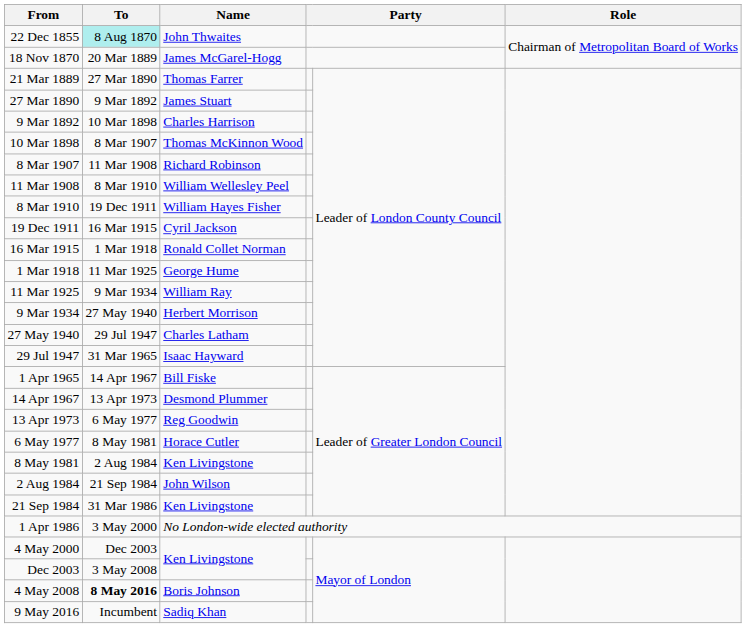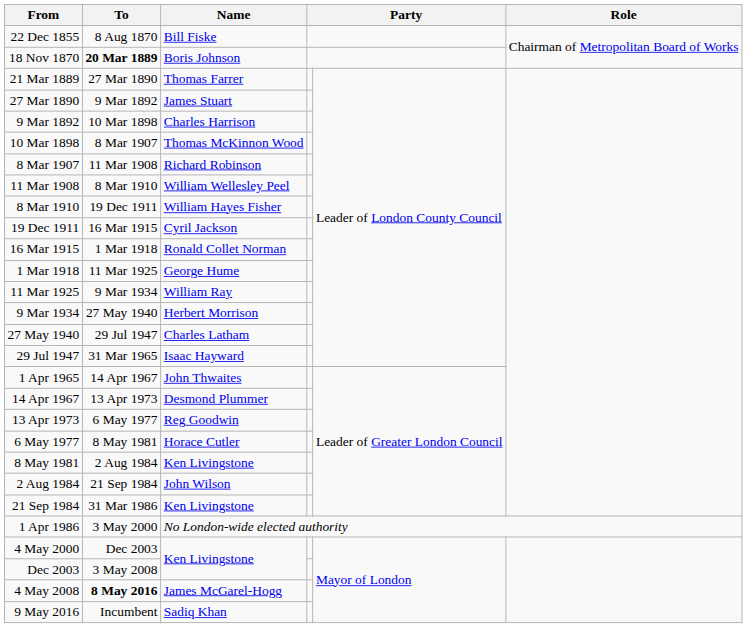 <table class=wikitable>
 <tr>
 <th>From</th>
 <th>To</th>
 <th>Name</th>
 <th colspan=2>Party</th>
 <th>Role</th>
 </tr>
 <tr>
 <td align=right>22 Dec 1855</td>
-<td align=right style="background: paleturquoise;">8 Aug 1870</td>
-<td><a href='#'>John Thwaites</a></td>
+<td align=right>8 Aug 1870</td>
+<td><a href='#'>Bill Fiske</a></td>
 <td colspan=2></td>
 <td rowspan=2>Chairman of <a href='#'>Metropolitan Board of Works</a></td>
 </tr>
 <tr>
 <td align=right>18 Nov 1870</td>
-<td align=right>20 Mar 1889</td>
-<td><a href='#'>James McGarel-Hogg</a></td>
+<td align=right><strong>20 Mar 1889</strong></td>
+<td><a href='#'>Boris Johnson</a></td>
 <td colspan=2></td>
 </tr>
 <tr>
 <td align=right>21 Mar 1889</td>
 <td align=right>27 Mar 1890</td>
 <td><a href='#'>Thomas Farrer</a></td>
 <td></td>
 <td rowspan=14>Leader of <a href='#'>London County Council</a></td>
 </tr>
 <tr>
 <td align=right>27 Mar 1890</td>
 <td align=right>9 Mar 1892</td>
 <td><a href='#'>James Stuart</a></td>
 <td></td>
 </tr>
 <tr>
 <td align=right>9 Mar 1892</td>
 <td align=right>10 Mar 1898</td>
 <td><a href='#'>Charles Harrison</a></td>
 <td></td>
 </tr>
 <tr>
 <td align=right>10 Mar 1898</td>
 <td align=right>8 Mar 1907</td>
 <td><a href='#'>Thomas McKinnon Wood</a></td>
 <td></td>
 </tr>
 <tr>
 <td align=right>8 Mar 1907</td>
 <td align=right>11 Mar 1908</td>
 <td><a href='#'>Richard Robinson</a></td>
 <td></td>
 </tr>
 <tr>
 <td align=right>11 Mar 1908</td>
 <td align=right>8 Mar 1910</td>
 <td><a href='#'>William Wellesley Peel</a></td>
 <td></td>
 </tr>
 <tr>
 <td align=right>8 Mar 1910</td>
 <td align=right>19 Dec 1911</td>
 <td><a href='#'>William Hayes Fisher</a></td>
 <td></td>
 </tr>
 <tr>
 <td align=right>19 Dec 1911</td>
 <td align=right>16 Mar 1915</td>
 <td><a href='#'>Cyril Jackson</a></td>
 <td></td>
 </tr>
 <tr>
 <td align=right>16 Mar 1915</td>
 <td align=right>1 Mar 1918</td>
 <td><a href='#'>Ronald Collet Norman</a></td>
 <td></td>
 </tr>
 <tr>
 <td align=right>1 Mar 1918</td>
 <td align=right>11 Mar 1925</td>
 <td><a href='#'>George Hume</a></td>
 <td></td>
 </tr>
 <tr>
 <td align=right>11 Mar 1925</td>
 <td align=right>9 Mar 1934</td>
 <td><a href='#'>William Ray</a></td>
 <td></td>
 </tr>
 <tr>
 <td align=right>9 Mar 1934</td>
 <td align=right>27 May 1940</td>
 <td><a href='#'>Herbert Morrison</a></td>
 <td></td>
 </tr>
 <tr>
 <td align=right>27 May 1940</td>
 <td align=right>29 Jul 1947</td>
 <td><a href='#'>Charles Latham</a></td>
 <td></td>
 </tr>
 <tr>
 <td align=right>29 Jul 1947</td>
 <td align=right>31 Mar 1965</td>
 <td><a href='#'>Isaac Hayward</a></td>
 <td></td>
 </tr>
 <tr>
 <td align=right>1 Apr 1965</td>
 <td align=right>14 Apr 1967</td>
-<td><a href='#'>Bill Fiske</a></td>
+<td><a href='#'>John Thwaites</a></td>
 <td></td>
 <td rowspan=7>Leader of <a href='#'>Greater London Council</a></td>
 </tr>
 <tr>
 <td align=right>14 Apr 1967</td>
 <td align=right>13 Apr 1973</td>
 <td><a href='#'>Desmond Plummer</a></td>
 <td></td>
 </tr>
 <tr>
 <td align=right>13 Apr 1973</td>
 <td align=right>6 May 1977</td>
 <td><a href='#'>Reg Goodwin</a></td>
 <td></td>
 </tr>
 <tr>
 <td align=right>6 May 1977</td>
 <td align=right>8 May 1981</td>
 <td><a href='#'>Horace Cutler</a></td>
 <td></td>
 </tr>
 <tr>
 <td align=right>8 May 1981</td>
 <td align=right>2 Aug 1984</td>
 <td><a href='#'>Ken Livingstone</a></td>
 <td></td>
 </tr>
 <tr>
 <td align=right>2 Aug 1984</td>
 <td align=right>21 Sep 1984</td>
 <td><a href='#'>John Wilson</a></td>
 <td></td>
 </tr>
 <tr>
 <td align=right>21 Sep 1984</td>
 <td align=right>31 Mar 1986</td>
 <td><a href='#'>Ken Livingstone</a></td>
 <td></td>
 </tr>
 <tr>
 <td align=right>1 Apr 1986</td>
 <td align=right>3 May 2000</td>
 <td colspan=4><em>No London-wide elected authority</em></td>
 </tr>
 <tr>
 <td align=right>4 May 2000</td>
 <td align=right>Dec 2003</td>
 <td rowspan=2><a href='#'>Ken Livingstone</a></td>
 <td></td>
 <td rowspan=4><a href='#'>Mayor of London</a></td>
 </tr>
 <tr>
 <td align=right>Dec 2003</td>
 <td align=right>3 May 2008</td>
 <td></td>
 </tr>
 <tr>
 <td align=right>4 May 2008</td>
 <td align=right><strong>8 May 2016</strong></td>
-<td><a href='#'>Boris Johnson</a></td>
+<td><a href='#'>James McGarel-Hogg</a></td>
 <td></td>
 </tr>
 <tr>
 <td align=right>9 May 2016</td>
 <td align=right>Incumbent</td>
 <td><a href='#'>Sadiq Khan</a></td>
 <td></td>
 </tr>
 </table>
